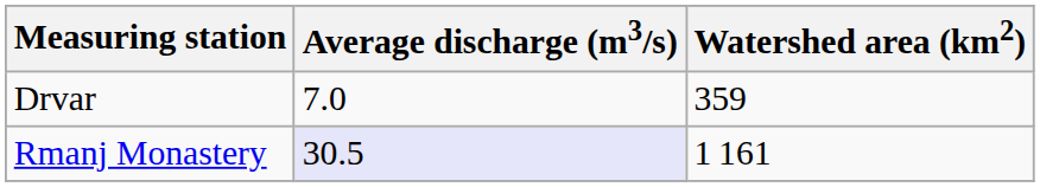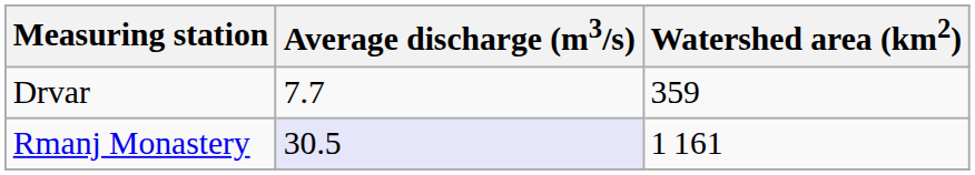 <table class="wikitable">
 <tr>
 <th>Measuring station</th>
 <th>Average discharge (m<sup>3</sup>/s)</th>
 <th>Watershed area (km<sup>2</sup>)</th>
 </tr>
 <tr>
 <td>Drvar</td>
-<td>7.0</td>
+<td>7.7</td>
 <td>359</td>
 </tr>
 <tr>
 <td><a href='#'>Rmanj Monastery</a></td>
 <td style="background: lavender;">30.5</td>
 <td>1 161</td>
 </tr>
 </table>
